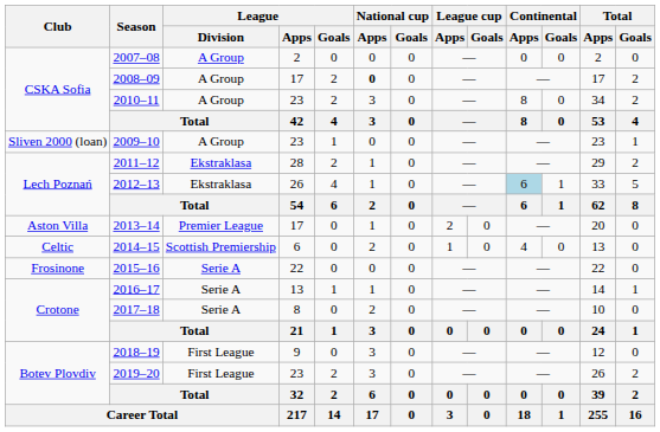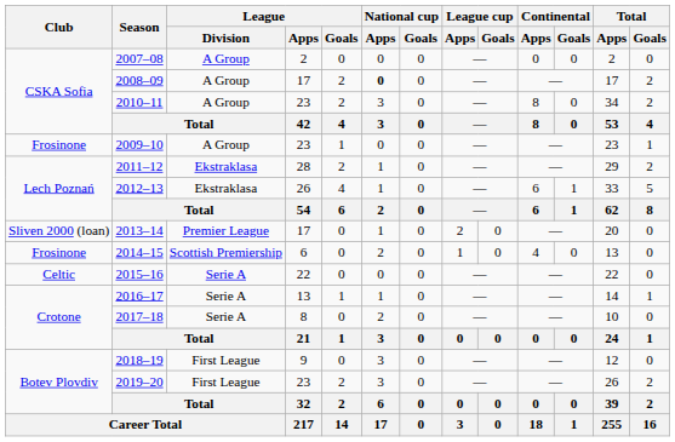 <table class="wikitable" style="text-align: center;">
 <tr>
 <th rowspan="2">Club</th>
 <th rowspan="2">Season</th>
 <th colspan="3">League</th>
 <th colspan="2">National cup</th>
 <th colspan="2">League cup</th>
 <th colspan="2">Continental</th>
 <th colspan="2">Total</th>
 </tr>
 <tr>
 <th>Division</th>
 <th>Apps</th>
 <th>Goals</th>
 <th>Apps</th>
 <th>Goals</th>
 <th>Apps</th>
 <th>Goals</th>
 <th>Apps</th>
 <th>Goals</th>
 <th>Apps</th>
 <th>Goals</th>
 </tr>
 <tr>
 <td rowspan=4><a href='#'>CSKA Sofia</a></td>
 <td><a href='#'>2007–08</a></td>
 <td><a href='#'>A Group</a></td>
 <td>2</td>
 <td>0</td>
 <td>0</td>
 <td>0</td>
 <td colspan="2">—</td>
 <td>0</td>
 <td>0</td>
 <td>2</td>
 <td>0</td>
 </tr>
 <tr>
 <td><a href='#'>2008–09</a></td>
 <td>A Group</td>
 <td>17</td>
 <td>2</td>
 <td><strong>0</strong></td>
 <td>0</td>
 <td colspan="2">—</td>
 <td colspan="2">—</td>
 <td>17</td>
 <td>2</td>
 </tr>
 <tr>
 <td><a href='#'>2010–11</a></td>
 <td>A Group</td>
 <td>23</td>
 <td>2</td>
 <td>3</td>
 <td>0</td>
 <td colspan="2">—</td>
 <td>8</td>
 <td>0</td>
 <td>34</td>
 <td>2</td>
 </tr>
 <tr>
 <th colspan=2>Total</th>
 <th>42</th>
 <th>4</th>
 <th>3</th>
 <th>0</th>
 <th colspan="2">—</th>
 <th>8</th>
 <th>0</th>
 <th>53</th>
 <th>4</th>
 </tr>
 <tr>
-<td><a href='#'>Sliven 2000</a> (loan)</td>
+<td><a href='#'>Frosinone</a></td>
 <td><a href='#'>2009–10</a></td>
 <td>A Group</td>
 <td>23</td>
 <td>1</td>
 <td>0</td>
 <td>0</td>
 <td colspan="2">—</td>
 <td colspan="2">—</td>
 <td>23</td>
 <td>1</td>
 </tr>
 <tr>
 <td rowspan=3><a href='#'>Lech Poznań</a></td>
 <td><a href='#'>2011–12</a></td>
 <td><a href='#'>Ekstraklasa</a></td>
 <td>28</td>
 <td>2</td>
 <td>1</td>
 <td>0</td>
 <td colspan="2">—</td>
 <td colspan="2">—</td>
 <td>29</td>
 <td>2</td>
 </tr>
 <tr>
 <td><a href='#'>2012–13</a></td>
 <td>Ekstraklasa</td>
 <td>26</td>
 <td>4</td>
 <td>1</td>
 <td>0</td>
 <td colspan="2">—</td>
-<td style="background: lightblue;">6</td>
+<td>6</td>
 <td>1</td>
 <td>33</td>
 <td>5</td>
 </tr>
 <tr>
 <th colspan=2>Total</th>
 <th>54</th>
 <th>6</th>
 <th>2</th>
 <th>0</th>
 <th colspan="2">—</th>
 <th>6</th>
 <th>1</th>
 <th>62</th>
 <th>8</th>
 </tr>
 <tr>
-<td><a href='#'>Aston Villa</a></td>
+<td><a href='#'>Sliven 2000</a> (loan)</td>
 <td><a href='#'>2013–14</a></td>
 <td><a href='#'>Premier League</a></td>
 <td>17</td>
 <td>0</td>
 <td>1</td>
 <td>0</td>
 <td>2</td>
 <td>0</td>
 <td colspan="2">—</td>
 <td>20</td>
 <td>0</td>
 </tr>
 <tr>
-<td><a href='#'>Celtic</a></td>
+<td><a href='#'>Frosinone</a></td>
 <td><a href='#'>2014–15</a></td>
 <td><a href='#'>Scottish Premiership</a></td>
 <td>6</td>
 <td>0</td>
 <td>2</td>
 <td>0</td>
 <td>1</td>
 <td>0</td>
 <td>4</td>
 <td>0</td>
 <td>13</td>
 <td>0</td>
 </tr>
 <tr>
-<td><a href='#'>Frosinone</a></td>
+<td><a href='#'>Celtic</a></td>
 <td><a href='#'>2015–16</a></td>
 <td><a href='#'>Serie A</a></td>
 <td>22</td>
 <td>0</td>
 <td>0</td>
 <td>0</td>
 <td colspan="2">—</td>
 <td colspan="2">—</td>
 <td>22</td>
 <td>0</td>
 </tr>
 <tr>
 <td rowspan=3><a href='#'>Crotone</a></td>
 <td><a href='#'>2016–17</a></td>
 <td>Serie A</td>
 <td>13</td>
 <td>1</td>
 <td>1</td>
 <td>0</td>
 <td colspan="2">—</td>
 <td colspan="2">—</td>
 <td>14</td>
 <td>1</td>
 </tr>
 <tr>
 <td><a href='#'>2017–18</a></td>
 <td>Serie A</td>
 <td>8</td>
 <td>0</td>
 <td>2</td>
 <td>0</td>
 <td colspan="2">—</td>
 <td colspan="2">—</td>
 <td>10</td>
 <td>0</td>
 </tr>
 <tr>
 <th colspan=2>Total</th>
 <th>21</th>
 <th>1</th>
 <th>3</th>
 <th>0</th>
 <th>0</th>
 <th>0</th>
 <th>0</th>
 <th>0</th>
 <th>24</th>
 <th>1</th>
 </tr>
 <tr>
 <td rowspan=3><a href='#'>Botev Plovdiv</a></td>
 <td><a href='#'>2018–19</a></td>
 <td>First League</td>
 <td>9</td>
 <td>0</td>
 <td>3</td>
 <td>0</td>
 <td colspan="2">—</td>
 <td colspan="2">—</td>
 <td>12</td>
 <td>0</td>
 </tr>
 <tr>
 <td><a href='#'>2019–20</a></td>
 <td>First League</td>
 <td>23</td>
 <td>2</td>
 <td>3</td>
 <td>0</td>
 <td colspan="2">—</td>
 <td colspan="2">—</td>
 <td>26</td>
 <td>2</td>
 </tr>
 <tr>
 <th colspan=2>Total</th>
 <th>32</th>
 <th>2</th>
 <th>6</th>
 <th>0</th>
 <th>0</th>
 <th>0</th>
 <th>0</th>
 <th>0</th>
 <th>39</th>
 <th>2</th>
 </tr>
 <tr>
 <th colspan="3">Career Total</th>
 <th>217</th>
 <th>14</th>
 <th>17</th>
 <th>0</th>
 <th>3</th>
 <th>0</th>
 <th>18</th>
 <th>1</th>
 <th>255</th>
 <th>16</th>
 </tr>
 </table>
